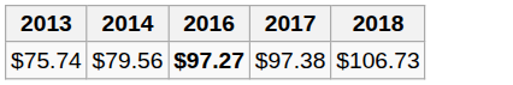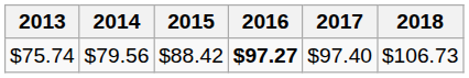 <table class="wikitable">
 <tr>
 <th>2013</th>
 <th>2014</th>
+<th>2015</th>
 <th>2016</th>
 <th>2017</th>
 <th>2018</th>
 </tr>
 <tr>
 <td>$75.74</td>
 <td>$79.56</td>
+<td>$88.42</td>
 <td><strong>$97.27</strong></td>
-<td>$97.38</td>
+<td>$97.40</td>
 <td>$106.73</td>
 </tr>
 </table>
